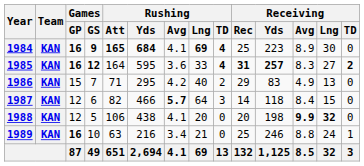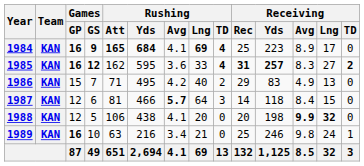 <table class="wikitable" style="text-align:center;">
 <tr>
 <th rowspan="2">Year</th>
 <th rowspan="2">Team</th>
 <th colspan="2">Games</th>
 <th colspan="5">Rushing</th>
 <th colspan="5">Receiving</th>
 </tr>
 <tr>
 <th>GP</th>
 <th>GS</th>
 <th>Att</th>
 <th>Yds</th>
 <th>Avg</th>
 <th>Lng</th>
 <th>TD</th>
 <th>Rec</th>
 <th>Yds</th>
 <th>Avg</th>
 <th>Lng</th>
 <th>TD</th>
 </tr>
 <tr>
 <th><a href='#'>1984</a></th>
 <th><a href='#'>KAN</a></th>
 <td><strong>16</strong></td>
 <td><strong>9</strong></td>
 <td><strong>165</strong></td>
 <td><strong>684</strong></td>
 <td>4.1</td>
 <td><strong>69</strong></td>
 <td><strong>4</strong></td>
 <td>25</td>
 <td>223</td>
 <td>8.9</td>
-<td>30</td>
+<td>17</td>
 <td>0</td>
 </tr>
 <tr>
 <th><a href='#'>1985</a></th>
 <th><a href='#'>KAN</a></th>
 <td><strong>16</strong></td>
 <td><strong>12</strong></td>
-<td>164</td>
+<td>162</td>
 <td>595</td>
 <td>3.6</td>
 <td>33</td>
 <td><strong>4</strong></td>
 <td><strong>31</strong></td>
 <td><strong>257</strong></td>
 <td>8.3</td>
 <td>27</td>
 <td><strong>2</strong></td>
 </tr>
 <tr>
 <th><a href='#'>1986</a></th>
 <th><a href='#'>KAN</a></th>
 <td>15</td>
 <td>7</td>
 <td>71</td>
-<td>295</td>
+<td>495</td>
 <td>4.2</td>
 <td>40</td>
 <td>2</td>
 <td>29</td>
 <td>83</td>
 <td>4.9</td>
 <td>13</td>
 <td>0</td>
 </tr>
 <tr>
 <th><a href='#'>1987</a></th>
 <th><a href='#'>KAN</a></th>
 <td>12</td>
 <td>6</td>
-<td>82</td>
+<td>81</td>
 <td>466</td>
 <td><strong>5.7</strong></td>
 <td>64</td>
 <td>3</td>
 <td>14</td>
 <td>118</td>
 <td>8.4</td>
 <td>15</td>
 <td>0</td>
 </tr>
 <tr>
 <th><a href='#'>1988</a></th>
 <th><a href='#'>KAN</a></th>
 <td>12</td>
 <td>5</td>
 <td>106</td>
 <td>438</td>
 <td>4.1</td>
 <td>20</td>
 <td>0</td>
 <td>20</td>
 <td>198</td>
 <td><strong>9.9</strong></td>
 <td><strong>32</strong></td>
 <td>0</td>
 </tr>
 <tr>
 <th><a href='#'>1989</a></th>
 <th><a href='#'>KAN</a></th>
 <td><strong>16</strong></td>
 <td>10</td>
 <td>63</td>
 <td>216</td>
 <td>3.4</td>
 <td>21</td>
 <td>0</td>
 <td>25</td>
 <td>246</td>
-<td>8.8</td>
+<td>9.8</td>
 <td>24</td>
 <td>1</td>
 </tr>
 <tr>
 <th colspan="2"></th>
 <th>87</th>
 <th>49</th>
 <th>651</th>
 <th>2,694</th>
 <th>4.1</th>
 <th>69</th>
 <th>13</th>
 <th>132</th>
 <th>1,125</th>
 <th>8.5</th>
 <th>32</th>
 <th>3</th>
 </tr>
 </table>
